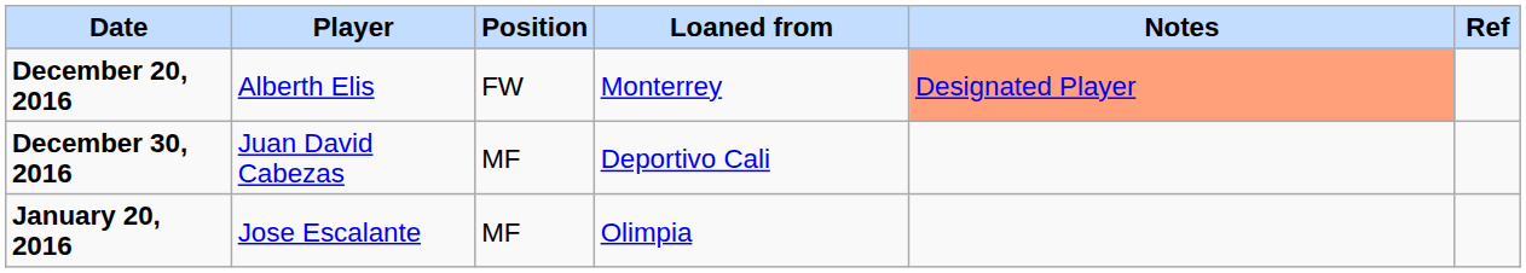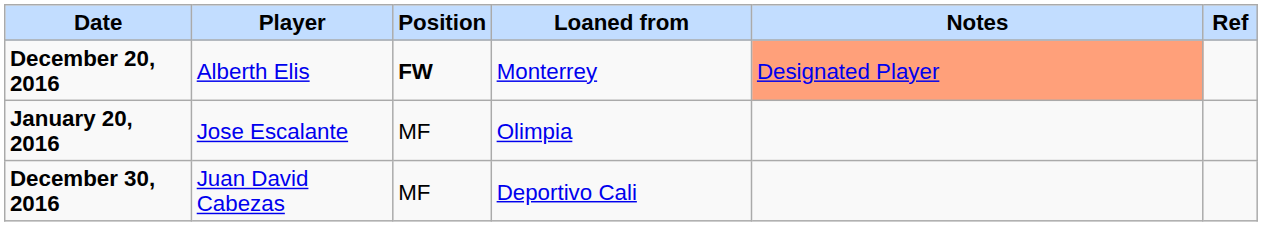 <table class="wikitable" style="text-align:left; font-size:95%;">
 <tr>
 <th style="background:#c2ddff; width:120px;">Date</th>
 <th style="background:#c2ddff; width:130px;">Player</th>
 <th style="background:#c2ddff; width:50px;">Position</th>
 <th style="background:#c2ddff; width:170px;">Loaned from</th>
 <th style="background:#c2ddff; width:300px;">Notes</th>
 <th style="background:#c2ddff; width:30px;">Ref</th>
 </tr>
 <tr>
 <td><strong>December 20, 2016</strong></td>
 <td> <a href='#'>Alberth Elis</a></td>
-<td>FW</td>
+<td><strong>FW</strong></td>
 <td> <a href='#'>Monterrey</a></td>
 <td style="background: lightsalmon;"><a href='#'>Designated Player</a></td>
+<td></td>
+</tr>
+<tr>
+<td><strong>January 20, 2016</strong></td>
+<td><a href='#'>Jose Escalante</a></td>
+<td>MF</td>
+<td><a href='#'>Olimpia</a></td>
+<td></td>
 <td></td>
 </tr>
 <tr>
 <td><strong>December 30, 2016</strong></td>
 <td><a href='#'>Juan David Cabezas</a></td>
 <td>MF</td>
 <td><a href='#'>Deportivo Cali</a></td>
 <td></td>
 <td></td>
 </tr>
-<tr>
-<td><strong>January 20, 2016</strong></td>
-<td><a href='#'>Jose Escalante</a></td>
-<td>MF</td>
-<td><a href='#'>Olimpia</a></td>
-<td></td>
-<td></td>
-</tr>
 </table>
